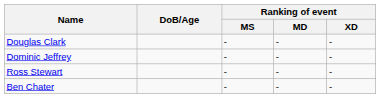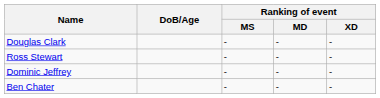 <table class="wikitable" style="width:600px; font-size:95%;">
 <tr>
 <th rowspan="2" align="left">Name</th>
 <th rowspan="2" align="left">DoB/Age</th>
 <th colspan="3" align="center">Ranking of event</th>
 </tr>
 <tr>
 <th align="center">MS</th>
 <th>MD</th>
 <th align="center">XD</th>
 </tr>
 <tr>
 <td><a href='#'>Douglas Clark</a></td>
 <td></td>
 <td>-</td>
 <td>-</td>
 <td>-</td>
 </tr>
 <tr>
-<td><a href='#'>Dominic Jeffrey</a></td>
+<td><a href='#'>Ross Stewart</a></td>
 <td></td>
 <td>-</td>
 <td>-</td>
 <td>-</td>
 </tr>
 <tr>
-<td><a href='#'>Ross Stewart</a></td>
+<td><a href='#'>Dominic Jeffrey</a></td>
 <td></td>
 <td>-</td>
 <td>-</td>
 <td>-</td>
 </tr>
 <tr>
 <td><a href='#'>Ben Chater</a></td>
 <td></td>
 <td>-</td>
 <td>-</td>
 <td>-</td>
 </tr>
 </table>
